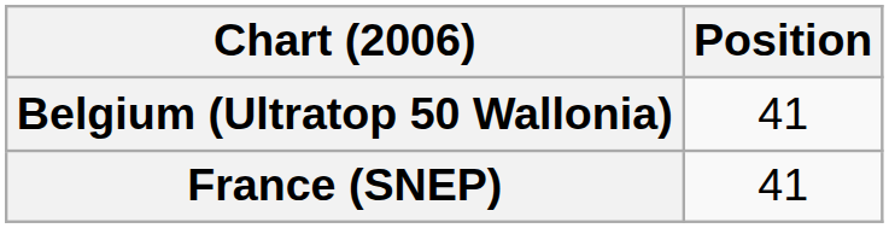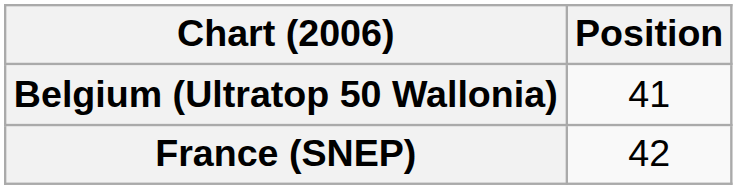 <table class="wikitable sortable plainrowheaders" style="text-align:center">
 <tr>
 <th scope="col">Chart (2006)</th>
 <th scope="col">Position</th>
 </tr>
 <tr>
 <th scope="row">Belgium (Ultratop 50 Wallonia)</th>
 <td>41</td>
 </tr>
 <tr>
 <th scope="row">France (SNEP)</th>
-<td>41</td>
+<td>42</td>
 </tr>
 </table>
